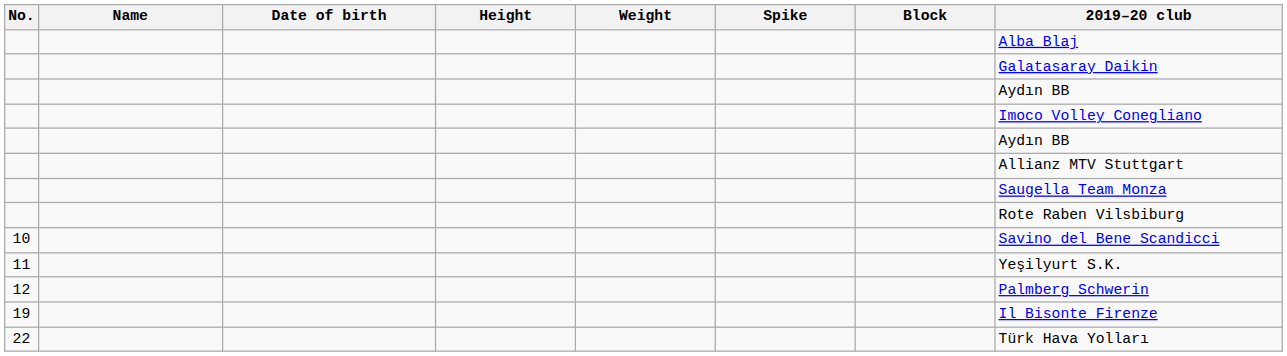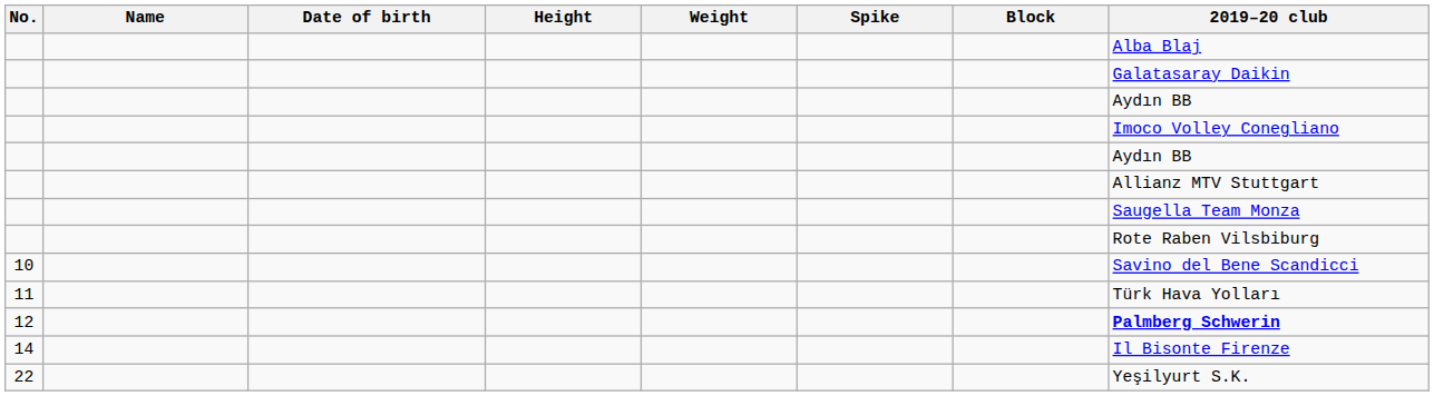 <table class="wikitable sortable" style="font-size:90%; text-align:center;">
 <tr>
 <th>No.</th>
 <th style="width:12em">Name</th>
 <th style="width:14em">Date of birth</th>
 <th style="width:9em">Height</th>
 <th style="width:9em">Weight</th>
 <th style="width:9em">Spike</th>
 <th style="width:9em">Block</th>
 <th style="width:19em">2019–20 club</th>
 </tr>
 <tr>
 <td></td>
 <td align=left></td>
 <td align=right></td>
 <td></td>
 <td></td>
 <td></td>
 <td></td>
 <td align=left> <a href='#'>Alba Blaj</a></td>
 </tr>
 <tr>
 <td></td>
 <td align=left></td>
 <td align=right></td>
 <td></td>
 <td></td>
 <td></td>
 <td></td>
 <td align=left> <a href='#'>Galatasaray Daikin</a></td>
 </tr>
 <tr>
 <td></td>
 <td align=left></td>
 <td align=right></td>
 <td></td>
 <td></td>
 <td></td>
 <td></td>
 <td align=left> Aydın BB</td>
 </tr>
 <tr>
 <td></td>
 <td align=left></td>
 <td align=right></td>
 <td></td>
 <td></td>
 <td></td>
 <td></td>
 <td align=left> <a href='#'>Imoco Volley Conegliano</a></td>
 </tr>
 <tr>
 <td></td>
 <td align=left></td>
 <td align=right></td>
 <td></td>
 <td></td>
 <td></td>
 <td></td>
 <td align=left> Aydın BB</td>
 </tr>
 <tr>
 <td></td>
 <td align=left></td>
 <td align=right></td>
 <td></td>
 <td></td>
 <td></td>
 <td></td>
 <td align=left> Allianz MTV Stuttgart</td>
 </tr>
 <tr>
 <td></td>
 <td align=left></td>
 <td align=right></td>
 <td></td>
 <td></td>
 <td></td>
 <td></td>
 <td align=left> <a href='#'>Saugella Team Monza</a></td>
 </tr>
 <tr>
 <td></td>
 <td align=left></td>
 <td align=right></td>
 <td></td>
 <td></td>
 <td></td>
 <td></td>
 <td align=left> Rote Raben Vilsbiburg</td>
 </tr>
 <tr>
 <td>10</td>
 <td align=left></td>
 <td align=right></td>
 <td></td>
 <td></td>
 <td></td>
 <td></td>
 <td align=left> <a href='#'>Savino del Bene Scandicci</a></td>
 </tr>
 <tr>
 <td>11</td>
 <td align=left></td>
 <td align=right></td>
 <td></td>
 <td></td>
 <td></td>
 <td></td>
-<td align=left> Yeşilyurt S.K.</td>
+<td align=left> Türk Hava Yolları</td>
 </tr>
 <tr>
 <td>12</td>
 <td align=left></td>
 <td align=right></td>
 <td></td>
 <td></td>
 <td></td>
 <td></td>
-<td align=left> <a href='#'>Palmberg Schwerin</a></td>
+<td align=left><strong> <a href='#'>Palmberg Schwerin</a></strong></td>
 </tr>
 <tr>
-<td>19</td>
+<td>14</td>
 <td align=left></td>
 <td align=right></td>
 <td></td>
 <td></td>
 <td></td>
 <td></td>
 <td align=left> <a href='#'>Il Bisonte Firenze</a></td>
 </tr>
 <tr>
 <td>22</td>
 <td align=left></td>
 <td align=right></td>
 <td></td>
 <td></td>
 <td></td>
 <td></td>
-<td align=left> Türk Hava Yolları</td>
+<td align=left> Yeşilyurt S.K.</td>
 </tr>
 </table>
